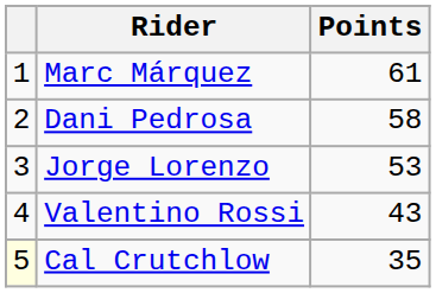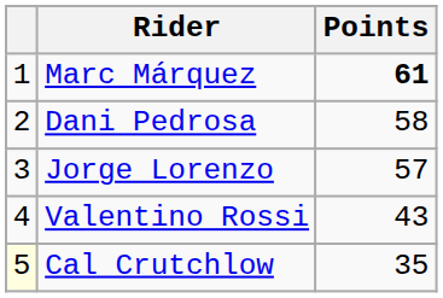 <table class="wikitable" style="font-size: 95%;">
 <tr>
 <th></th>
 <th>Rider</th>
 <th>Points</th>
 </tr>
 <tr>
 <td align=center>1</td>
 <td> <a href='#'>Marc Márquez</a></td>
-<td align=right>61</td>
+<td align=right><strong>61</strong></td>
 </tr>
 <tr>
 <td align=center>2</td>
 <td> <a href='#'>Dani Pedrosa</a></td>
 <td align=right>58</td>
 </tr>
 <tr>
 <td align=center>3</td>
 <td> <a href='#'>Jorge Lorenzo</a></td>
-<td align=right>53</td>
+<td align=right>57</td>
 </tr>
 <tr>
 <td align=center>4</td>
 <td> <a href='#'>Valentino Rossi</a></td>
 <td align=right>43</td>
 </tr>
 <tr>
 <td align=center style="background: lightyellow;">5</td>
 <td> <a href='#'>Cal Crutchlow</a></td>
 <td align=right>35</td>
 </tr>
 </table>
